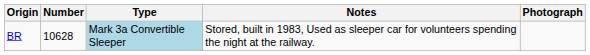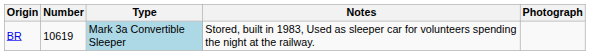 <table class="wikitable">
 <tr>
 <th>Origin</th>
 <th>Number</th>
 <th>Type</th>
 <th>Notes</th>
 <th>Photograph</th>
 </tr>
 <tr>
 <td><a href='#'>BR</a></td>
-<td>10628</td>
+<td>10619</td>
 <td style="background: lightblue;">Mark 3a Convertible Sleeper</td>
 <td>Stored, built in 1983, Used as sleeper car for volunteers spending the night at the railway.</td>
 <td></td>
 </tr>
 </table>
